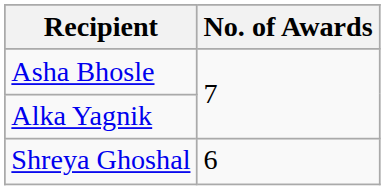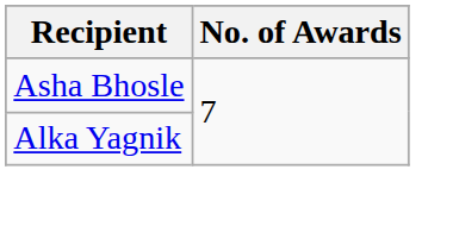 <table class="wikitable">
 <tr>
 <th>Recipient</th>
 <th>No. of Awards</th>
 </tr>
 <tr>
 <td><a href='#'>Asha Bhosle</a></td>
 <td rowspan=2>7</td>
 </tr>
 <tr>
 <td><a href='#'>Alka Yagnik</a></td>
 </tr>
-<tr>
-<td><a href='#'>Shreya Ghoshal</a></td>
-<td>6</td>
-</tr>
 </table>
